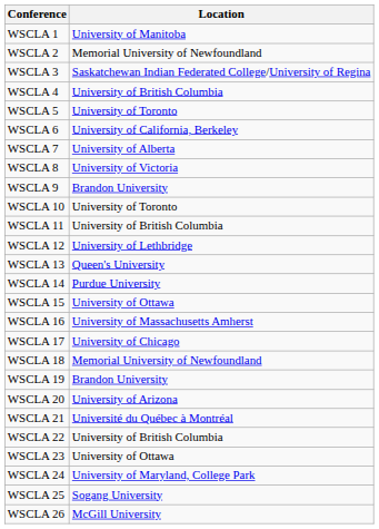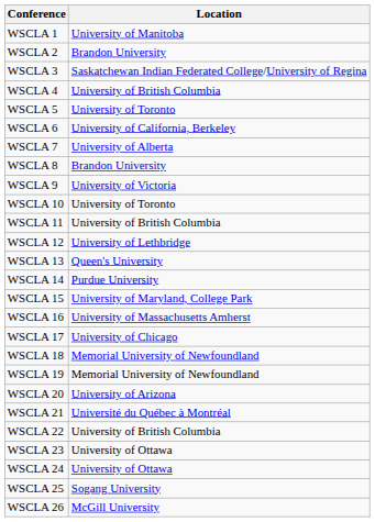 <table class="wikitable">
 <tr>
 <th>Conference</th>
 <th>Location</th>
 </tr>
 <tr>
 <td>WSCLA 1</td>
 <td><a href='#'>University of Manitoba</a></td>
 </tr>
 <tr>
 <td>WSCLA 2</td>
-<td>Memorial University of Newfoundland</td>
+<td><a href='#'>Brandon University</a></td>
 </tr>
 <tr>
 <td>WSCLA 3</td>
 <td><a href='#'>Saskatchewan Indian Federated College</a>/<a href='#'>University of Regina</a></td>
 </tr>
 <tr>
 <td>WSCLA 4</td>
 <td><a href='#'>University of British Columbia</a></td>
 </tr>
 <tr>
 <td>WSCLA 5</td>
 <td><a href='#'>University of Toronto</a></td>
 </tr>
 <tr>
 <td>WSCLA 6</td>
 <td><a href='#'>University of California, Berkeley</a></td>
 </tr>
 <tr>
 <td>WSCLA 7</td>
 <td><a href='#'>University of Alberta</a></td>
 </tr>
 <tr>
 <td>WSCLA 8</td>
-<td><a href='#'>University of Victoria</a></td>
+<td><a href='#'>Brandon University</a></td>
 </tr>
 <tr>
 <td>WSCLA 9</td>
-<td><a href='#'>Brandon University</a></td>
+<td><a href='#'>University of Victoria</a></td>
 </tr>
 <tr>
 <td>WSCLA 10</td>
 <td>University of Toronto</td>
 </tr>
 <tr>
 <td>WSCLA 11</td>
 <td>University of British Columbia</td>
 </tr>
 <tr>
 <td>WSCLA 12</td>
 <td><a href='#'>University of Lethbridge</a></td>
 </tr>
 <tr>
 <td>WSCLA 13</td>
 <td><a href='#'>Queen's University</a></td>
 </tr>
 <tr>
 <td>WSCLA 14</td>
 <td><a href='#'>Purdue University</a></td>
 </tr>
 <tr>
 <td>WSCLA 15</td>
-<td><a href='#'>University of Ottawa</a></td>
+<td><a href='#'>University of Maryland, College Park</a></td>
 </tr>
 <tr>
 <td>WSCLA 16</td>
 <td><a href='#'>University of Massachusetts Amherst</a></td>
 </tr>
 <tr>
 <td>WSCLA 17</td>
 <td><a href='#'>University of Chicago</a></td>
 </tr>
 <tr>
 <td>WSCLA 18</td>
 <td><a href='#'>Memorial University of Newfoundland</a></td>
 </tr>
 <tr>
 <td>WSCLA 19</td>
-<td><a href='#'>Brandon University</a></td>
+<td>Memorial University of Newfoundland</td>
 </tr>
 <tr>
 <td>WSCLA 20</td>
 <td><a href='#'>University of Arizona</a></td>
 </tr>
 <tr>
 <td>WSCLA 21</td>
 <td><a href='#'>Université du Québec à Montréal</a></td>
 </tr>
 <tr>
 <td>WSCLA 22</td>
 <td>University of British Columbia</td>
 </tr>
 <tr>
 <td>WSCLA 23</td>
 <td>University of Ottawa</td>
 </tr>
 <tr>
 <td>WSCLA 24</td>
-<td><a href='#'>University of Maryland, College Park</a></td>
+<td><a href='#'>University of Ottawa</a></td>
 </tr>
 <tr>
 <td>WSCLA 25</td>
 <td><a href='#'>Sogang University</a></td>
 </tr>
 <tr>
 <td>WSCLA 26</td>
 <td><a href='#'>McGill University</a></td>
 </tr>
 </table>
